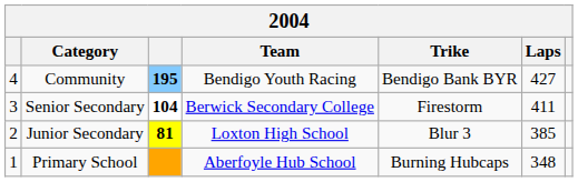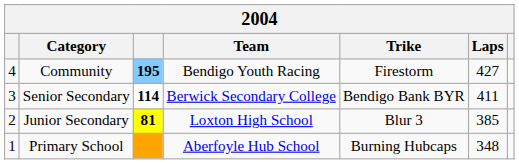 <table class="wikitable" style="font-size: 85%; text-align:center">
 <tr>
 <th colspan="7" width="300"><big>2004</big></th>
 </tr>
 <tr>
 <th style="background:#ccfwidth:2.5%"></th>
 <th style="background:#ccfwidth:19%">Category</th>
 <th valign="middle" style="background:#ccfwidth:3.5%"></th>
 <th style="background:#ccfwidth:32%">Team</th>
 <th style="background:#ccfwidth:32%">Trike</th>
 <th style="background:#ccfwidth:5%">Laps</th>
 <th style="background:#ccfwidth:6%"></th>
 </tr>
 <tr>
 <td>4</td>
 <td>Community</td>
 <td bgcolor=#82CAFF><strong>195</strong></td>
 <td> Bendigo Youth Racing</td>
-<td>Bendigo Bank BYR</td>
+<td>Firestorm</td>
 <td>427</td>
 <td></td>
 </tr>
 <tr>
 <td>3</td>
 <td>Senior Secondary</td>
-<td bgcolor="#FFFFFF"><strong>104</strong></td>
+<td bgcolor="#FFFFFF"><strong>114</strong></td>
 <td> <a href='#'>Berwick Secondary College</a></td>
-<td>Firestorm</td>
+<td>Bendigo Bank BYR</td>
 <td>411</td>
 <td></td>
 </tr>
 <tr>
 <td>2</td>
 <td>Junior Secondary</td>
 <td bgcolor="#FFFF00"><strong>81</strong></td>
 <td> <a href='#'>Loxton High School</a></td>
 <td>Blur 3</td>
 <td>385</td>
 <td></td>
 </tr>
 <tr>
 <td>1</td>
 <td>Primary School</td>
 <td bgcolor="#FFA500"></td>
 <td> <a href='#'>Aberfoyle Hub School</a></td>
 <td>Burning Hubcaps</td>
 <td>348</td>
 <td></td>
 </tr>
 </table>
